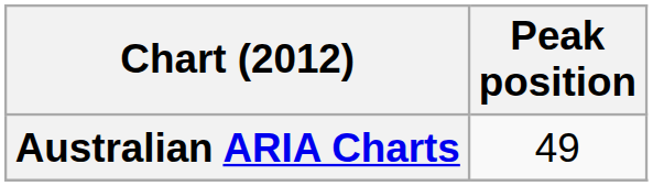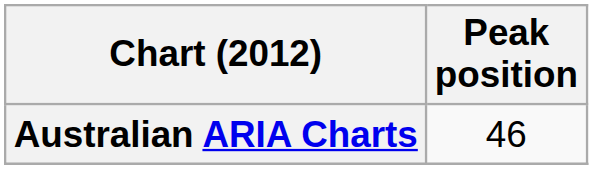 <table class="wikitable">
 <tr>
 <th>Chart (2012)</th>
 <th>Peak<br>position</th>
 </tr>
 <tr>
 <th>Australian <a href='#'>ARIA Charts</a></th>
-<td style="text-align:center;">49</td>
+<td style="text-align:center;">46</td>
 </tr>
 <tr>
 </tr>
 <tr>
 </tr>
 <tr>
 </tr>
 </table>
